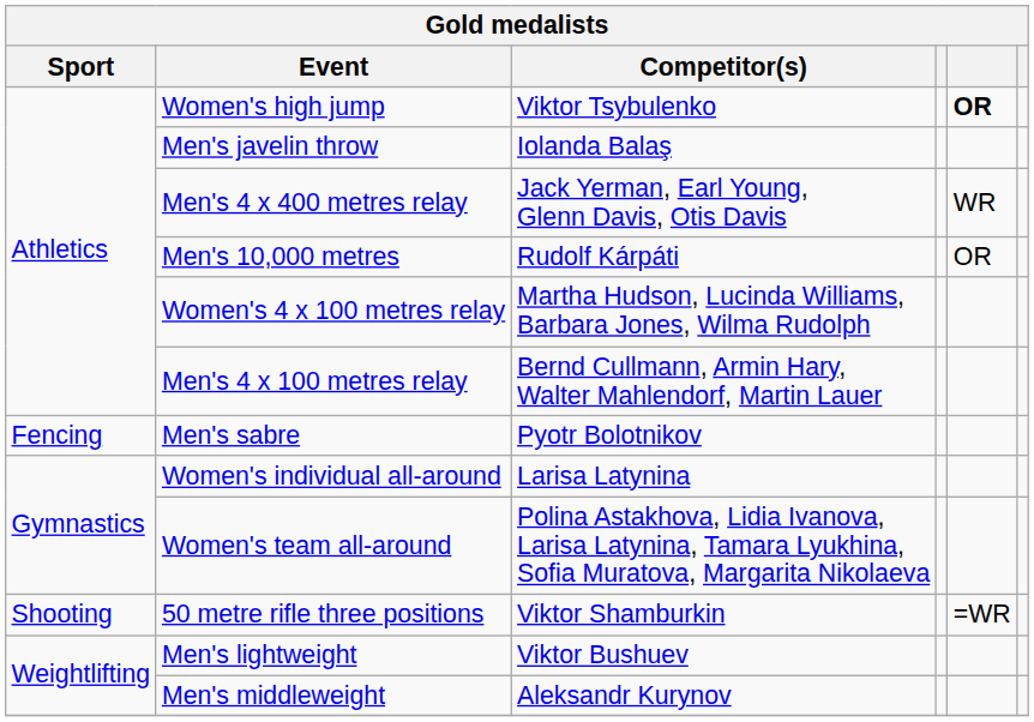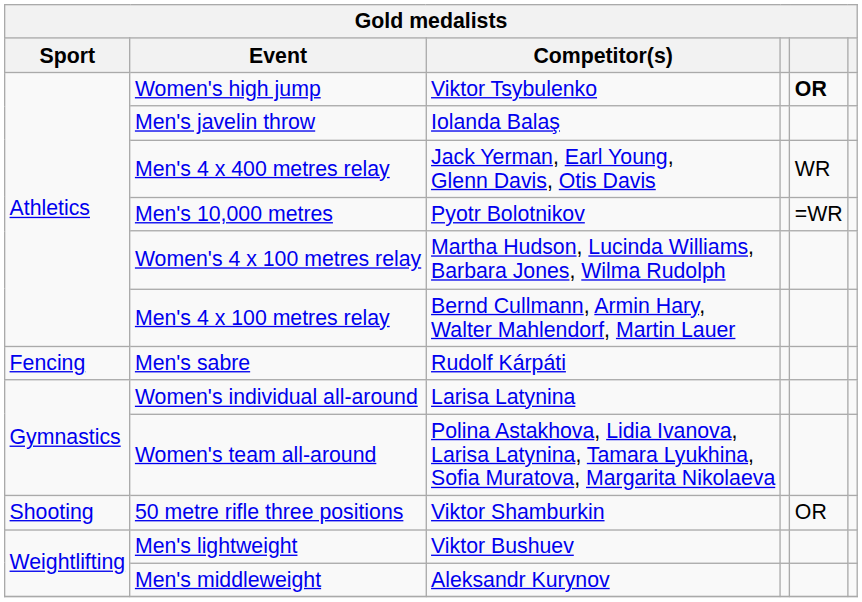 <table class="wikitable">
 <tr>
 <th colspan="6">Gold medalists</th>
 </tr>
 <tr>
 <th>Sport</th>
 <th>Event</th>
 <th>Competitor(s)</th>
 <th></th>
 <th></th>
 <th></th>
 </tr>
 <tr>
 <td rowspan="6"><a href='#'>Athletics</a></td>
 <td><a href='#'>Women's high jump</a></td>
 <td><a href='#'>Viktor Tsybulenko</a></td>
 <td></td>
 <td><strong>OR</strong></td>
 <td></td>
 </tr>
 <tr>
 <td><a href='#'>Men's javelin throw</a></td>
 <td><a href='#'>Iolanda Balaş</a></td>
 <td></td>
 <td></td>
 <td></td>
 </tr>
 <tr>
 <td><a href='#'>Men's 4 x 400 metres relay</a></td>
 <td><a href='#'>Jack Yerman</a>, <a href='#'>Earl Young</a>,<br> <a href='#'>Glenn Davis</a>, <a href='#'>Otis Davis</a></td>
 <td></td>
 <td>WR</td>
 <td></td>
 </tr>
 <tr>
 <td><a href='#'>Men's 10,000 metres</a></td>
-<td><a href='#'>Rudolf Kárpáti</a></td>
+<td><a href='#'>Pyotr Bolotnikov</a></td>
 <td></td>
-<td>OR</td>
+<td>=WR</td>
 <td></td>
 </tr>
 <tr>
 <td><a href='#'>Women's 4 x 100 metres relay</a></td>
 <td><a href='#'>Martha Hudson</a>, <a href='#'>Lucinda Williams</a>,<br> <a href='#'>Barbara Jones</a>, <a href='#'>Wilma Rudolph</a></td>
 <td></td>
 <td></td>
 <td></td>
 </tr>
 <tr>
 <td><a href='#'>Men's 4 x 100 metres relay</a></td>
 <td><a href='#'>Bernd Cullmann</a>, <a href='#'>Armin Hary</a>,<br> <a href='#'>Walter Mahlendorf</a>, <a href='#'>Martin Lauer</a></td>
 <td></td>
 <td></td>
 <td></td>
 </tr>
 <tr>
 <td><a href='#'>Fencing</a></td>
 <td><a href='#'>Men's sabre</a></td>
-<td><a href='#'>Pyotr Bolotnikov</a></td>
+<td><a href='#'>Rudolf Kárpáti</a></td>
 <td></td>
 <td></td>
 <td></td>
 </tr>
 <tr>
 <td rowspan="2"><a href='#'>Gymnastics</a></td>
 <td><a href='#'>Women's individual all-around</a></td>
 <td><a href='#'>Larisa Latynina</a></td>
 <td></td>
 <td></td>
 <td></td>
 </tr>
 <tr>
 <td><a href='#'>Women's team all-around</a></td>
 <td><a href='#'>Polina Astakhova</a>, <a href='#'>Lidia Ivanova</a>, <br><a href='#'>Larisa Latynina</a>, <a href='#'>Tamara Lyukhina</a>, <br><a href='#'>Sofia Muratova</a>, <a href='#'>Margarita Nikolaeva</a></td>
 <td></td>
 <td></td>
 <td></td>
 </tr>
 <tr>
 <td><a href='#'>Shooting</a></td>
 <td><a href='#'>50 metre rifle three positions</a></td>
 <td><a href='#'>Viktor Shamburkin</a></td>
 <td></td>
-<td>=WR</td>
+<td>OR</td>
 <td></td>
 </tr>
 <tr>
 <td rowspan="2"><a href='#'>Weightlifting</a></td>
 <td><a href='#'>Men's lightweight</a></td>
 <td><a href='#'>Viktor Bushuev</a></td>
 <td></td>
 <td></td>
 <td></td>
 </tr>
 <tr>
 <td><a href='#'>Men's middleweight</a></td>
 <td><a href='#'>Aleksandr Kurynov</a></td>
 <td></td>
 <td></td>
 <td></td>
 </tr>
 <tr>
 </tr>
 </table>
